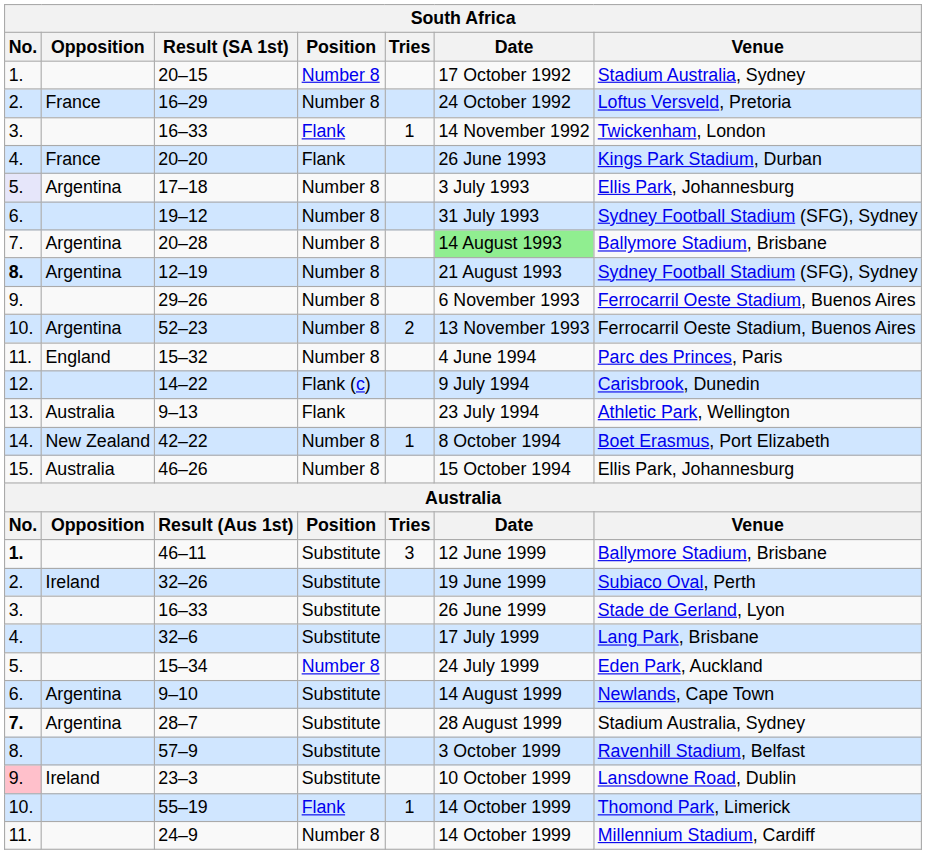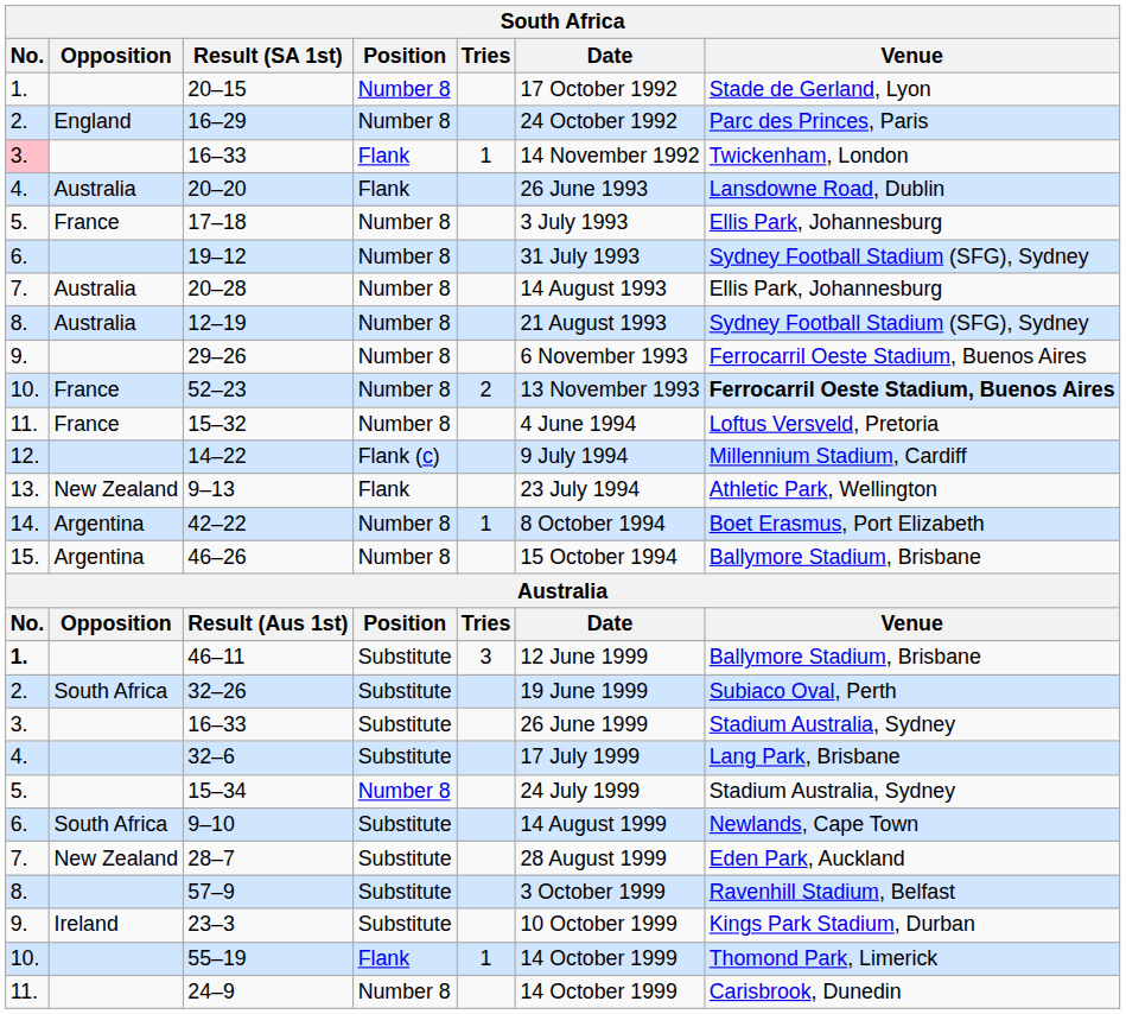 <table class="wikitable sortable">
 <tr>
 <th colspan=7> South Africa</th>
 </tr>
 <tr>
 <th>No.</th>
 <th>Opposition</th>
 <th>Result (SA 1st)</th>
 <th>Position</th>
 <th>Tries</th>
 <th>Date</th>
 <th>Venue</th>
 </tr>
 <tr>
 <td>1.</td>
 <td></td>
 <td>20–15</td>
 <td><a href='#'>Number 8</a></td>
 <td></td>
 <td>17 October 1992</td>
-<td><a href='#'>Stadium Australia</a>, Sydney</td>
+<td><a href='#'>Stade de Gerland</a>, Lyon</td>
 </tr>
 <tr style="background: #D0E6FF;">
 <td>2.</td>
-<td> France</td>
+<td> England</td>
 <td>16–29</td>
 <td>Number 8</td>
 <td></td>
 <td>24 October 1992</td>
-<td><a href='#'>Loftus Versveld</a>, Pretoria</td>
+<td><a href='#'>Parc des Princes</a>, Paris</td>
 </tr>
 <tr>
-<td>3.</td>
+<td style="background: pink;">3.</td>
 <td></td>
 <td>16–33</td>
 <td><a href='#'>Flank</a></td>
 <td align="center">1</td>
 <td>14 November 1992</td>
 <td><a href='#'>Twickenham</a>, London</td>
 </tr>
 <tr style="background: #D0E6FF;">
 <td>4.</td>
-<td> France</td>
+<td> Australia</td>
 <td>20–20</td>
 <td>Flank</td>
 <td></td>
 <td>26 June 1993</td>
-<td><a href='#'>Kings Park Stadium</a>, Durban</td>
+<td><a href='#'>Lansdowne Road</a>, Dublin</td>
 </tr>
 <tr>
-<td style="background: lavender;">5.</td>
-<td> Argentina</td>
+<td>5.</td>
+<td> France</td>
 <td>17–18</td>
 <td>Number 8</td>
 <td></td>
 <td>3 July 1993</td>
 <td><a href='#'>Ellis Park</a>, Johannesburg</td>
 </tr>
 <tr style="background: #D0E6FF;">
 <td>6.</td>
 <td></td>
 <td>19–12</td>
 <td>Number 8</td>
 <td></td>
 <td>31 July 1993</td>
 <td><a href='#'>Sydney Football Stadium</a> (SFG), Sydney</td>
 </tr>
 <tr>
 <td>7.</td>
-<td> Argentina</td>
+<td> Australia</td>
 <td>20–28</td>
 <td>Number 8</td>
 <td></td>
-<td style="background: lightgreen;">14 August 1993</td>
-<td><a href='#'>Ballymore Stadium</a>, Brisbane</td>
+<td>14 August 1993</td>
+<td>Ellis Park, Johannesburg</td>
 </tr>
 <tr style="background: #D0E6FF;">
-<td><strong>8.</strong></td>
-<td> Argentina</td>
+<td>8.</td>
+<td> Australia</td>
 <td>12–19</td>
 <td>Number 8</td>
 <td></td>
 <td>21 August 1993</td>
 <td><a href='#'>Sydney Football Stadium</a> (SFG), Sydney</td>
 </tr>
 <tr>
 <td>9.</td>
 <td></td>
 <td>29–26</td>
 <td>Number 8</td>
 <td></td>
 <td>6 November 1993</td>
 <td><a href='#'>Ferrocarril Oeste Stadium</a>, Buenos Aires</td>
 </tr>
 <tr style="background: #D0E6FF;">
 <td>10.</td>
-<td> Argentina</td>
+<td> France</td>
 <td>52–23</td>
 <td>Number 8</td>
 <td align="center">2</td>
 <td>13 November 1993</td>
-<td>Ferrocarril Oeste Stadium, Buenos Aires</td>
+<td><strong>Ferrocarril Oeste Stadium, Buenos Aires</strong></td>
 </tr>
 <tr>
 <td>11.</td>
-<td> England</td>
+<td> France</td>
 <td>15–32</td>
 <td>Number 8</td>
 <td></td>
 <td>4 June 1994</td>
-<td><a href='#'>Parc des Princes</a>, Paris</td>
+<td><a href='#'>Loftus Versveld</a>, Pretoria</td>
 </tr>
 <tr style="background: #D0E6FF;">
 <td>12.</td>
 <td></td>
 <td>14–22</td>
 <td>Flank (<a href='#'>c</a>)</td>
 <td></td>
 <td>9 July 1994</td>
-<td><a href='#'>Carisbrook</a>, Dunedin</td>
+<td><a href='#'>Millennium Stadium</a>, Cardiff</td>
 </tr>
 <tr>
 <td>13.</td>
-<td> Australia</td>
+<td> New Zealand</td>
 <td>9–13</td>
 <td>Flank</td>
 <td></td>
 <td>23 July 1994</td>
 <td><a href='#'>Athletic Park</a>, Wellington</td>
 </tr>
 <tr style="background: #D0E6FF;">
 <td>14.</td>
-<td> New Zealand</td>
+<td> Argentina</td>
 <td>42–22</td>
 <td>Number 8</td>
 <td align="center">1</td>
 <td>8 October 1994</td>
 <td><a href='#'>Boet Erasmus</a>, Port Elizabeth</td>
 </tr>
 <tr>
 <td>15.</td>
-<td> Australia</td>
+<td> Argentina</td>
 <td>46–26</td>
 <td>Number 8</td>
 <td></td>
 <td>15 October 1994</td>
-<td>Ellis Park, Johannesburg</td>
+<td><a href='#'>Ballymore Stadium</a>, Brisbane</td>
 </tr>
 <tr>
 <th colspan=7> Australia</th>
 </tr>
 <tr>
 <th>No.</th>
 <th>Opposition</th>
 <th>Result (Aus 1st)</th>
 <th>Position</th>
 <th>Tries</th>
 <th>Date</th>
 <th>Venue</th>
 </tr>
 <tr>
 <td><strong>1.</strong></td>
 <td></td>
 <td>46–11</td>
 <td>Substitute</td>
 <td align="center">3</td>
 <td>12 June 1999</td>
 <td><a href='#'>Ballymore Stadium</a>, Brisbane</td>
 </tr>
 <tr style="background: #D0E6FF;">
 <td>2.</td>
-<td> Ireland</td>
+<td> South Africa</td>
 <td>32–26</td>
 <td>Substitute</td>
 <td></td>
 <td>19 June 1999</td>
 <td><a href='#'>Subiaco Oval</a>, Perth</td>
 </tr>
 <tr>
 <td>3.</td>
 <td></td>
 <td>16–33</td>
 <td>Substitute</td>
 <td></td>
 <td>26 June 1999</td>
-<td><a href='#'>Stade de Gerland</a>, Lyon</td>
+<td><a href='#'>Stadium Australia</a>, Sydney</td>
 </tr>
 <tr style="background: #D0E6FF;">
 <td>4.</td>
 <td></td>
 <td>32–6</td>
 <td>Substitute</td>
 <td></td>
 <td>17 July 1999</td>
 <td><a href='#'>Lang Park</a>, Brisbane</td>
 </tr>
 <tr>
 <td>5.</td>
 <td></td>
 <td>15–34</td>
 <td><a href='#'>Number 8</a></td>
 <td></td>
 <td>24 July 1999</td>
-<td><a href='#'>Eden Park</a>, Auckland</td>
+<td>Stadium Australia, Sydney</td>
 </tr>
 <tr style="background: #D0E6FF;">
 <td>6.</td>
-<td> Argentina</td>
+<td> South Africa</td>
 <td>9–10</td>
 <td>Substitute</td>
 <td></td>
 <td>14 August 1999</td>
 <td><a href='#'>Newlands</a>, Cape Town</td>
 </tr>
 <tr>
-<td><strong>7.</strong></td>
-<td> Argentina</td>
+<td>7.</td>
+<td> New Zealand</td>
 <td>28–7</td>
 <td>Substitute</td>
 <td></td>
 <td>28 August 1999</td>
-<td>Stadium Australia, Sydney</td>
+<td><a href='#'>Eden Park</a>, Auckland</td>
 </tr>
 <tr style="background: #D0E6FF;">
 <td>8.</td>
 <td></td>
 <td>57–9</td>
 <td>Substitute</td>
 <td></td>
 <td>3 October 1999</td>
 <td><a href='#'>Ravenhill Stadium</a>, Belfast</td>
 </tr>
 <tr>
-<td style="background: pink;">9.</td>
+<td>9.</td>
 <td> Ireland</td>
 <td>23–3</td>
 <td>Substitute</td>
 <td></td>
 <td>10 October 1999</td>
-<td><a href='#'>Lansdowne Road</a>, Dublin</td>
+<td><a href='#'>Kings Park Stadium</a>, Durban</td>
 </tr>
 <tr style="background: #D0E6FF;">
 <td>10.</td>
 <td></td>
 <td>55–19</td>
 <td><a href='#'>Flank</a></td>
 <td align="center">1</td>
 <td>14 October 1999</td>
 <td><a href='#'>Thomond Park</a>, Limerick</td>
 </tr>
 <tr>
 <td>11.</td>
 <td></td>
 <td>24–9</td>
 <td>Number 8</td>
 <td></td>
 <td>14 October 1999</td>
-<td><a href='#'>Millennium Stadium</a>, Cardiff</td>
+<td><a href='#'>Carisbrook</a>, Dunedin</td>
 </tr>
 </table>
